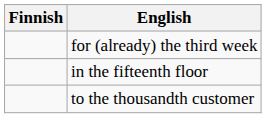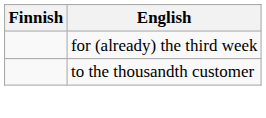 <table class="wikitable">
 <tr>
 <th>Finnish</th>
 <th>English</th>
 </tr>
 <tr>
 <td></td>
 <td>for (already) the third week</td>
 </tr>
 <tr>
 <td></td>
-<td>in the fifteenth floor</td>
-</tr>
-<tr>
-<td></td>
 <td>to the thousandth customer</td>
 </tr>
 </table>
